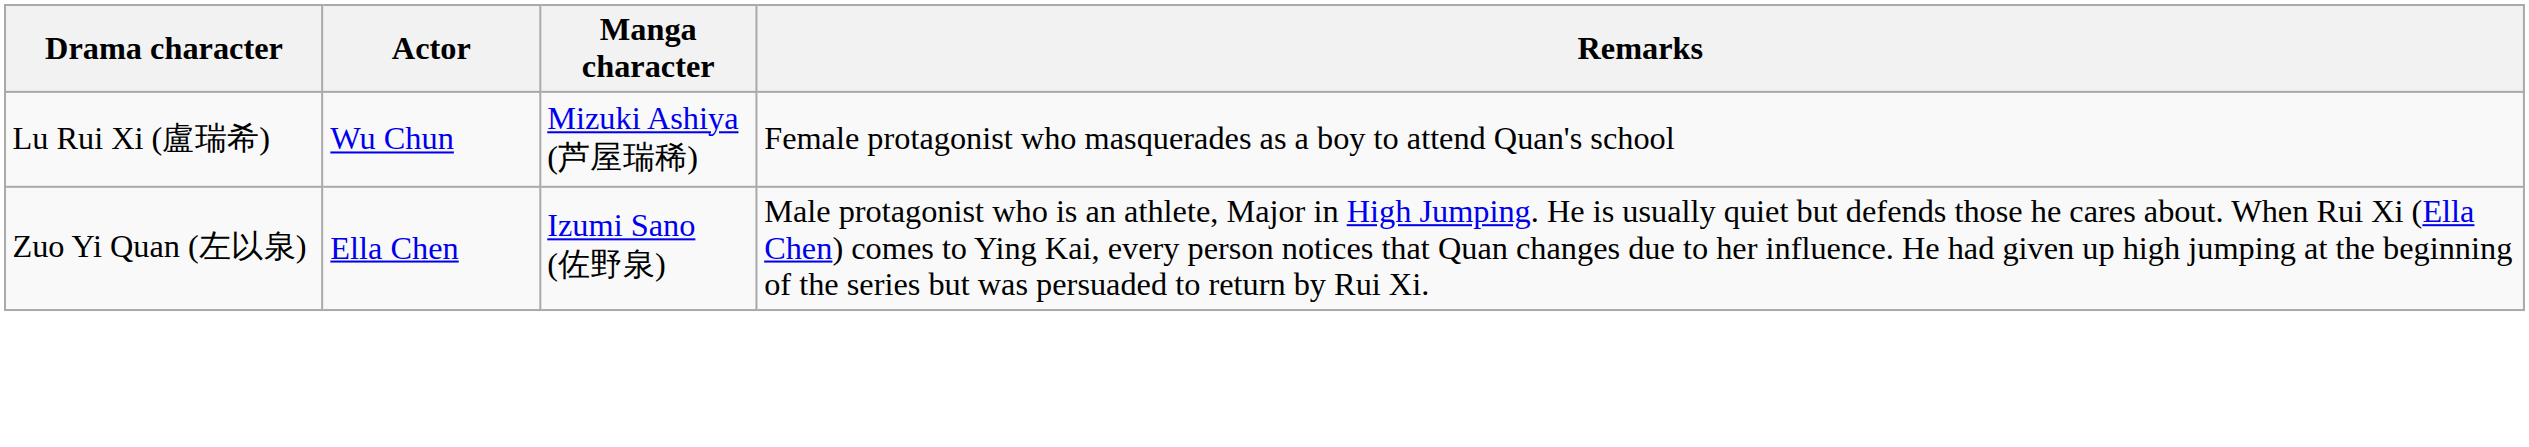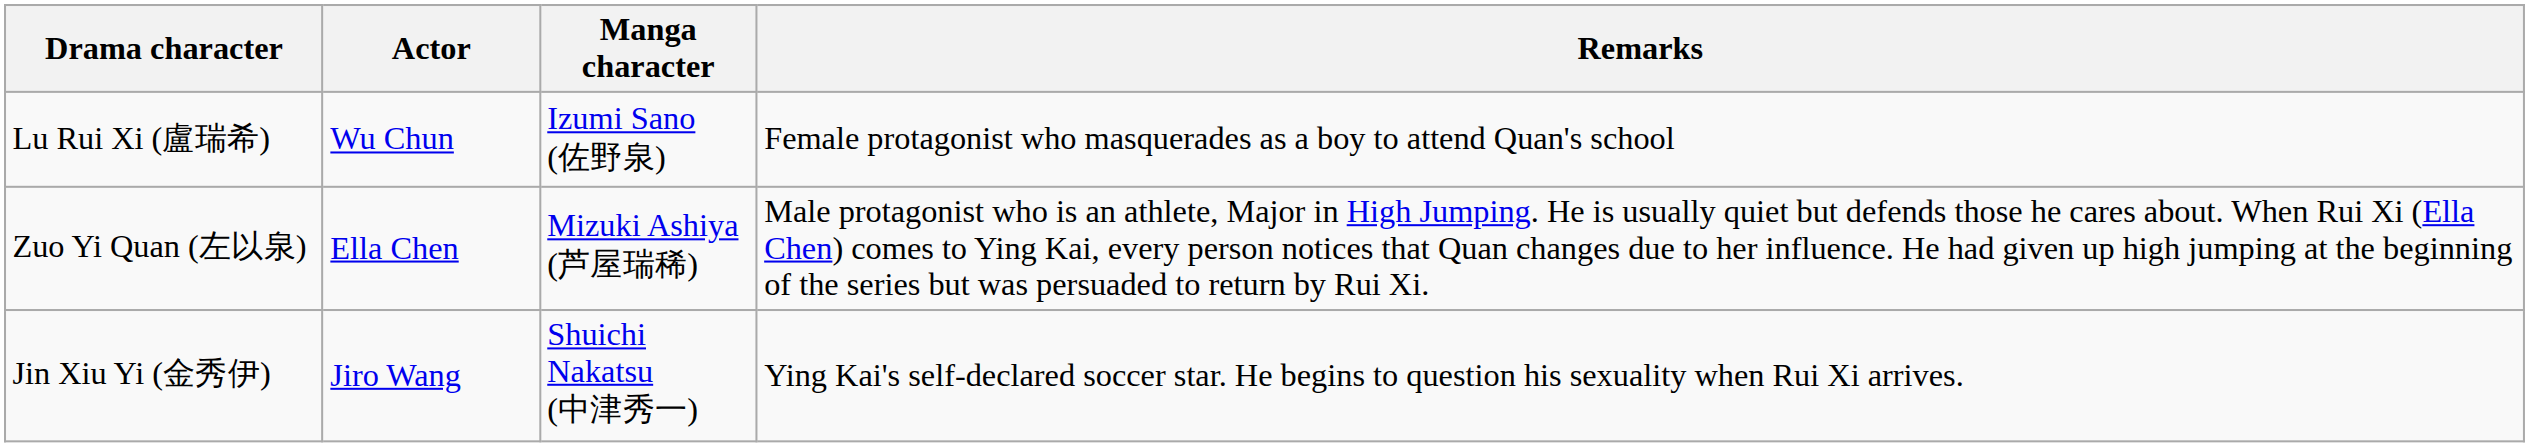 <table class="wikitable">
 <tr>
 <th width="150px">Drama character</th>
 <th width="100px">Actor</th>
 <th width="100px">Manga character</th>
 <th>Remarks</th>
 </tr>
 <tr>
 <td>Lu Rui Xi (盧瑞希)</td>
 <td><a href='#'>Wu Chun</a></td>
-<td><a href='#'>Mizuki Ashiya</a><br>(芦屋瑞稀)</td>
+<td><a href='#'>Izumi Sano</a><br>(佐野泉)</td>
 <td>Female protagonist who masquerades as a boy to attend Quan's school</td>
 </tr>
 <tr>
 <td>Zuo Yi Quan (左以泉)</td>
 <td><a href='#'>Ella Chen</a></td>
-<td><a href='#'>Izumi Sano</a><br>(佐野泉)</td>
+<td><a href='#'>Mizuki Ashiya</a><br>(芦屋瑞稀)</td>
 <td>Male protagonist who is an athlete, Major in <a href='#'>High Jumping</a>. He is usually quiet but defends those he cares about. When Rui Xi (<a href='#'>Ella Chen</a>) comes to Ying Kai, every person notices that Quan changes due to her influence. He had given up high jumping at the beginning of the series but was persuaded to return by Rui Xi.</td>
 </tr>
+<tr>
+<td>Jin Xiu Yi (金秀伊)</td>
+<td><a href='#'>Jiro Wang</a></td>
+<td><a href='#'>Shuichi Nakatsu</a><br>(中津秀一)</td>
+<td>Ying Kai's self-declared soccer star. He begins to question his sexuality when Rui Xi arrives.</td>
+</tr>
 </table>
